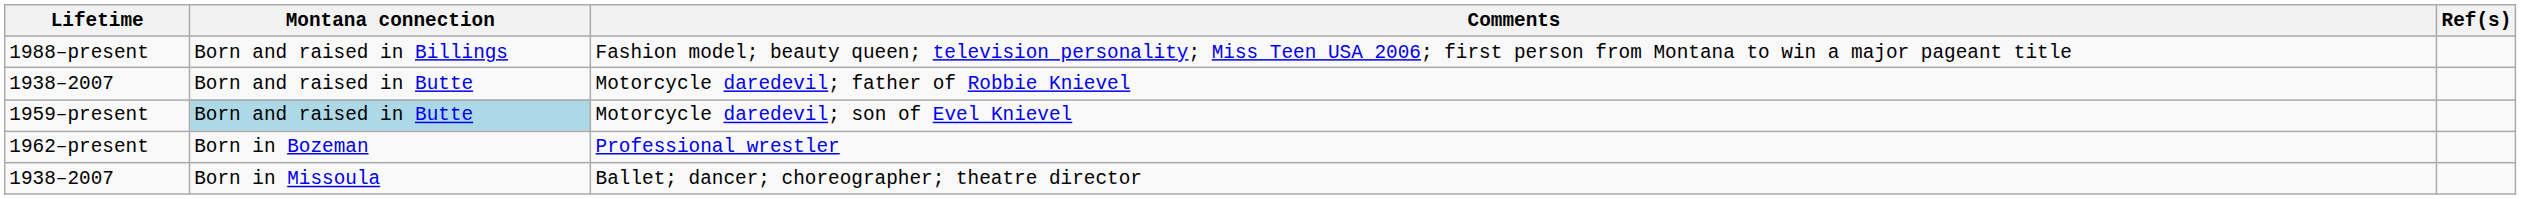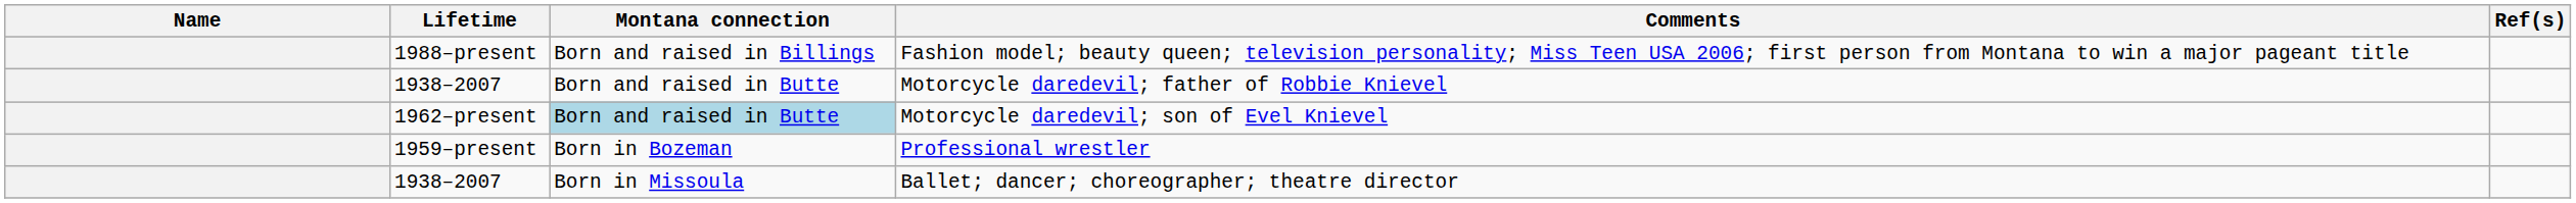 <table class="sortable wikitable plainrowheaders" width="85%">
 <tr>
+<th width="15%" scope="col">Name</th>
 <th scope="col">Lifetime</th>
 <th class="unsortable" scope="col">Montana connection</th>
 <th class="unsortable" scope="col">Comments</th>
 <th class="unsortable" width="2%" scope="col">Ref(s)</th>
 </tr>
 <tr valign="top">
+<th scope="row"></th>
 <td>1988–present</td>
 <td>Born and raised in <a href='#'>Billings</a></td>
 <td>Fashion model; beauty queen; <a href='#'>television personality</a>; <a href='#'>Miss Teen USA 2006</a>; first person from Montana to win a major pageant title</td>
 <td align="center"></td>
 </tr>
 <tr valign="top">
+<th scope="row"></th>
 <td>1938–2007</td>
 <td>Born and raised in <a href='#'>Butte</a></td>
 <td>Motorcycle <a href='#'>daredevil</a>; father of <a href='#'>Robbie Knievel</a></td>
 <td align="center"></td>
 </tr>
 <tr valign="top">
-<td>1959–present</td>
+<th scope="row"></th>
+<td>1962–present</td>
 <td style="background: lightblue;">Born and raised in <a href='#'>Butte</a></td>
 <td>Motorcycle <a href='#'>daredevil</a>; son of <a href='#'>Evel Knievel</a></td>
 <td align="center"></td>
 </tr>
 <tr valign="top">
-<td>1962–present</td>
+<th scope="row"></th>
+<td>1959–present</td>
 <td>Born in <a href='#'>Bozeman</a></td>
 <td><a href='#'>Professional wrestler</a></td>
 <td align="center"></td>
 </tr>
 <tr valign="top">
+<th scope="row"></th>
 <td>1938–2007</td>
 <td>Born in <a href='#'>Missoula</a></td>
 <td>Ballet; dancer; choreographer; theatre director</td>
 <td align="center"></td>
 </tr>
 </table>
